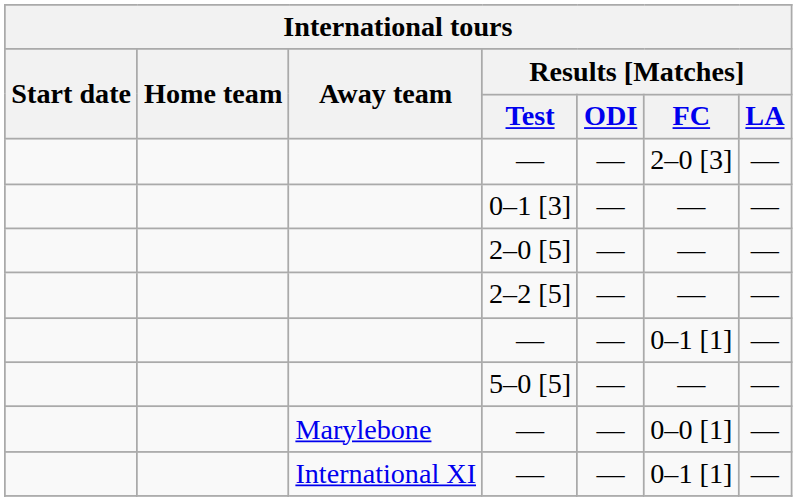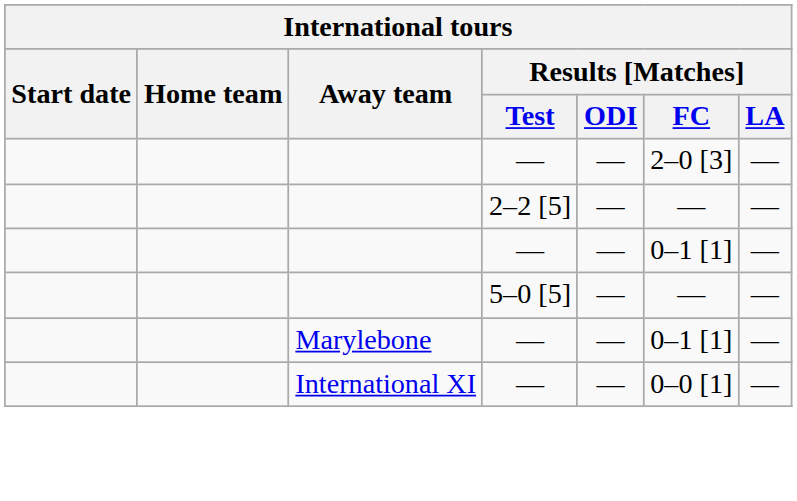 <table class="wikitable">
 <tr>
 <th colspan="7">International tours</th>
 </tr>
 <tr>
 <th rowspan="2">Start date</th>
 <th rowspan="2">Home team</th>
 <th rowspan="2">Away team</th>
 <th colspan="4">Results [Matches]</th>
 </tr>
 <tr>
 <th><a href='#'>Test</a></th>
 <th><a href='#'>ODI</a></th>
 <th><a href='#'>FC</a></th>
 <th><a href='#'>LA</a></th>
 </tr>
 <tr>
 <td><a href='#'></a></td>
 <td></td>
 <td></td>
 <td ; style="text-align:center">—</td>
 <td ; style="text-align:center">—</td>
 <td>2–0 [3]</td>
-<td ; style="text-align:center">—</td>
-</tr>
-<tr>
-<td><a href='#'></a></td>
-<td></td>
-<td></td>
-<td>0–1 [3]</td>
-<td ; style="text-align:center">—</td>
-<td ; style="text-align:center">—</td>
-<td ; style="text-align:center">—</td>
-</tr>
-<tr>
-<td><a href='#'></a></td>
-<td></td>
-<td></td>
-<td>2–0 [5]</td>
-<td ; style="text-align:center">—</td>
-<td ; style="text-align:center">—</td>
 <td ; style="text-align:center">—</td>
 </tr>
 <tr>
 <td><a href='#'></a></td>
 <td></td>
 <td></td>
 <td>2–2 [5]</td>
 <td ; style="text-align:center">—</td>
 <td ; style="text-align:center">—</td>
 <td ; style="text-align:center">—</td>
 </tr>
 <tr>
 <td><a href='#'></a></td>
 <td></td>
 <td></td>
 <td ; style="text-align:center">—</td>
 <td ; style="text-align:center">—</td>
 <td>0–1 [1]</td>
 <td ; style="text-align:center">—</td>
 </tr>
 <tr>
 <td><a href='#'></a></td>
 <td></td>
 <td></td>
 <td>5–0 [5]</td>
 <td ; style="text-align:center">—</td>
 <td ; style="text-align:center">—</td>
 <td ; style="text-align:center">—</td>
 </tr>
 <tr>
 <td><a href='#'></a></td>
 <td></td>
 <td><a href='#'>Marylebone</a></td>
 <td ; style="text-align:center">—</td>
 <td ; style="text-align:center">—</td>
-<td>0–0 [1]</td>
+<td>0–1 [1]</td>
 <td ; style="text-align:center">—</td>
 </tr>
 <tr>
 <td><a href='#'></a></td>
 <td></td>
 <td><a href='#'>International XI</a></td>
 <td ; style="text-align:center">—</td>
 <td ; style="text-align:center">—</td>
-<td>0–1 [1]</td>
+<td>0–0 [1]</td>
 <td ; style="text-align:center">—</td>
 </tr>
 </table>
